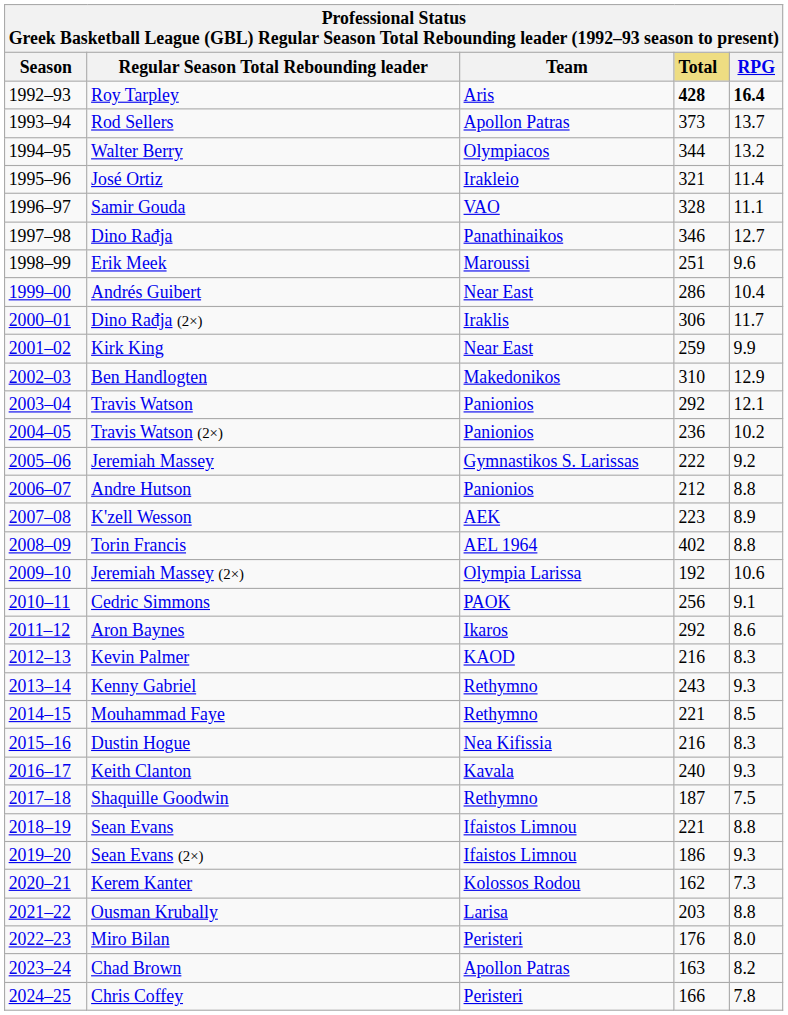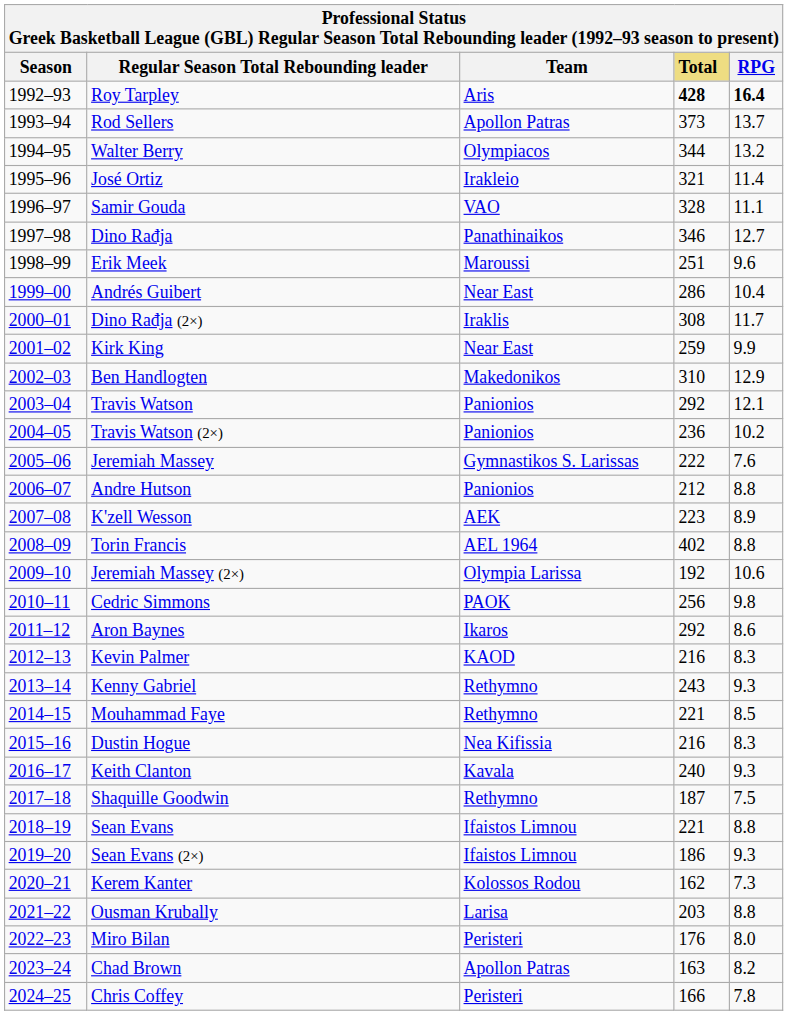 <table class="wikitable"  style="text-align:left;">
 <tr>
 <th colspan="5">Professional Status<br>Greek Basketball League (GBL) Regular Season Total Rebounding leader (1992–93 season to present)</th>
 </tr>
 <tr>
 <th>Season</th>
 <th>Regular Season Total Rebounding leader<br></th>
 <th>Team</th>
 <td style="background-color: #eedd82"><strong>Total</strong></td>
 <th><a href='#'>RPG</a></th>
 </tr>
 <tr>
 <td>1992–93</td>
 <td style="text-align:left"> <a href='#'>Roy Tarpley</a></td>
 <td><a href='#'>Aris</a></td>
 <td><strong>428</strong></td>
 <td><strong>16.4</strong></td>
 </tr>
 <tr>
 <td>1993–94</td>
 <td style="text-align:left"> <a href='#'>Rod Sellers</a></td>
 <td><a href='#'>Apollon Patras</a></td>
 <td>373</td>
 <td>13.7</td>
 </tr>
 <tr>
 <td>1994–95</td>
 <td style="text-align:left"> <a href='#'>Walter Berry</a></td>
 <td><a href='#'>Olympiacos</a></td>
 <td>344</td>
 <td>13.2</td>
 </tr>
 <tr>
 <td>1995–96</td>
 <td style="text-align:left"> <a href='#'>José Ortiz</a></td>
 <td><a href='#'>Irakleio</a></td>
 <td>321</td>
 <td>11.4</td>
 </tr>
 <tr>
 <td>1996–97</td>
 <td style="text-align:left"> <a href='#'>Samir Gouda</a></td>
 <td><a href='#'>VAO</a></td>
 <td>328</td>
 <td>11.1</td>
 </tr>
 <tr>
 <td>1997–98</td>
 <td style="text-align:left"> <a href='#'>Dino Rađja</a></td>
 <td><a href='#'>Panathinaikos</a></td>
 <td>346</td>
 <td>12.7</td>
 </tr>
 <tr>
 <td>1998–99</td>
 <td style="text-align:left"> <a href='#'>Erik Meek</a></td>
 <td><a href='#'>Maroussi</a></td>
 <td>251</td>
 <td>9.6</td>
 </tr>
 <tr>
 <td><a href='#'>1999–00</a></td>
 <td style="text-align:left"> <a href='#'>Andrés Guibert</a></td>
 <td><a href='#'>Near East</a></td>
 <td>286</td>
 <td>10.4</td>
 </tr>
 <tr>
 <td><a href='#'>2000–01</a></td>
 <td style="text-align:left"> <a href='#'>Dino Rađja</a> <small>(2×)</small></td>
 <td><a href='#'>Iraklis</a></td>
-<td>306</td>
+<td>308</td>
 <td>11.7</td>
 </tr>
 <tr>
 <td><a href='#'>2001–02</a></td>
 <td style="text-align:left"> <a href='#'>Kirk King</a></td>
 <td><a href='#'>Near East</a></td>
 <td>259</td>
 <td>9.9</td>
 </tr>
 <tr>
 <td><a href='#'>2002–03</a></td>
 <td style="text-align:left"> <a href='#'>Ben Handlogten</a></td>
 <td><a href='#'>Makedonikos</a></td>
 <td>310</td>
 <td>12.9</td>
 </tr>
 <tr>
 <td><a href='#'>2003–04</a></td>
 <td style="text-align:left"> <a href='#'>Travis Watson</a></td>
 <td><a href='#'>Panionios</a></td>
 <td>292</td>
 <td>12.1</td>
 </tr>
 <tr>
 <td><a href='#'>2004–05</a></td>
 <td style="text-align:left"> <a href='#'>Travis Watson</a> <small>(2×)</small></td>
 <td><a href='#'>Panionios</a></td>
 <td>236</td>
 <td>10.2</td>
 </tr>
 <tr>
 <td><a href='#'>2005–06</a></td>
 <td style="text-align:left"> <a href='#'>Jeremiah Massey</a></td>
 <td><a href='#'>Gymnastikos S. Larissas</a></td>
 <td>222</td>
-<td>9.2</td>
+<td>7.6</td>
 </tr>
 <tr>
 <td><a href='#'>2006–07</a></td>
 <td style="text-align:left"> <a href='#'>Andre Hutson</a></td>
 <td><a href='#'>Panionios</a></td>
 <td>212</td>
 <td>8.8</td>
 </tr>
 <tr>
 <td><a href='#'>2007–08</a></td>
 <td style="text-align:left"> <a href='#'>K'zell Wesson</a></td>
 <td><a href='#'>AEK</a></td>
 <td>223</td>
 <td>8.9</td>
 </tr>
 <tr>
 <td><a href='#'>2008–09</a></td>
 <td style="text-align:left"> <a href='#'>Torin Francis</a></td>
 <td><a href='#'>AEL 1964</a></td>
 <td>402</td>
 <td>8.8</td>
 </tr>
 <tr>
 <td><a href='#'>2009–10</a></td>
 <td style="text-align:left"> <a href='#'>Jeremiah Massey</a> <small>(2×)</small></td>
 <td><a href='#'>Olympia Larissa</a></td>
 <td>192</td>
 <td>10.6</td>
 </tr>
 <tr>
 <td><a href='#'>2010–11</a></td>
 <td style="text-align:left"> <a href='#'>Cedric Simmons</a></td>
 <td><a href='#'>PAOK</a></td>
 <td>256</td>
-<td>9.1</td>
+<td>9.8</td>
 </tr>
 <tr>
 <td><a href='#'>2011–12</a></td>
 <td style="text-align:left"> <a href='#'>Aron Baynes</a></td>
 <td><a href='#'>Ikaros</a></td>
 <td>292</td>
 <td>8.6</td>
 </tr>
 <tr>
 <td><a href='#'>2012–13</a></td>
 <td style="text-align:left"> <a href='#'>Kevin Palmer</a></td>
 <td><a href='#'>KAOD</a></td>
 <td>216</td>
 <td>8.3</td>
 </tr>
 <tr>
 <td><a href='#'>2013–14</a></td>
 <td style="text-align:left"> <a href='#'>Kenny Gabriel</a></td>
 <td><a href='#'>Rethymno</a></td>
 <td>243</td>
 <td>9.3</td>
 </tr>
 <tr>
 <td><a href='#'>2014–15</a></td>
 <td style="text-align:left"> <a href='#'>Mouhammad Faye</a></td>
 <td><a href='#'>Rethymno</a></td>
 <td>221</td>
 <td>8.5</td>
 </tr>
 <tr>
 <td><a href='#'>2015–16</a></td>
 <td style="text-align:left"> <a href='#'>Dustin Hogue</a></td>
 <td><a href='#'>Nea Kifissia</a></td>
 <td>216</td>
 <td>8.3</td>
 </tr>
 <tr>
 <td><a href='#'>2016–17</a></td>
 <td style="text-align:left"> <a href='#'>Keith Clanton</a></td>
 <td><a href='#'>Kavala</a></td>
 <td>240</td>
 <td>9.3</td>
 </tr>
 <tr>
 <td><a href='#'>2017–18</a></td>
 <td> <a href='#'>Shaquille Goodwin</a></td>
 <td><a href='#'>Rethymno</a></td>
 <td>187</td>
 <td>7.5</td>
 </tr>
 <tr>
 <td><a href='#'>2018–19</a></td>
 <td style="text-align:left"> <a href='#'>Sean Evans</a></td>
 <td><a href='#'>Ifaistos Limnou</a></td>
 <td>221</td>
 <td>8.8</td>
 </tr>
 <tr>
 <td><a href='#'>2019–20</a></td>
 <td style="text-align:left"> <a href='#'>Sean Evans</a> <small>(2×)</small></td>
 <td><a href='#'>Ifaistos Limnou</a></td>
 <td>186</td>
 <td>9.3</td>
 </tr>
 <tr>
 <td><a href='#'>2020–21</a></td>
 <td style="text-align:left"> <a href='#'>Kerem Kanter</a></td>
 <td><a href='#'>Kolossos Rodou</a></td>
 <td>162</td>
 <td>7.3</td>
 </tr>
 <tr>
 <td><a href='#'>2021–22</a></td>
 <td style="text-align:left"> <a href='#'>Ousman Krubally</a></td>
 <td><a href='#'>Larisa</a></td>
 <td>203</td>
 <td>8.8</td>
 </tr>
 <tr>
 <td><a href='#'>2022–23</a></td>
 <td style="text-align:left"> <a href='#'>Miro Bilan</a></td>
 <td><a href='#'>Peristeri</a></td>
 <td>176</td>
 <td>8.0</td>
 </tr>
 <tr>
 <td><a href='#'>2023–24</a></td>
 <td style="text-align:left"> <a href='#'>Chad Brown</a></td>
 <td><a href='#'>Apollon Patras</a></td>
 <td>163</td>
 <td>8.2</td>
 </tr>
 <tr>
 <td><a href='#'>2024–25</a></td>
 <td style="text-align:left"> <a href='#'>Chris Coffey</a></td>
 <td><a href='#'>Peristeri</a></td>
 <td>166</td>
 <td>7.8</td>
 </tr>
 </table>
